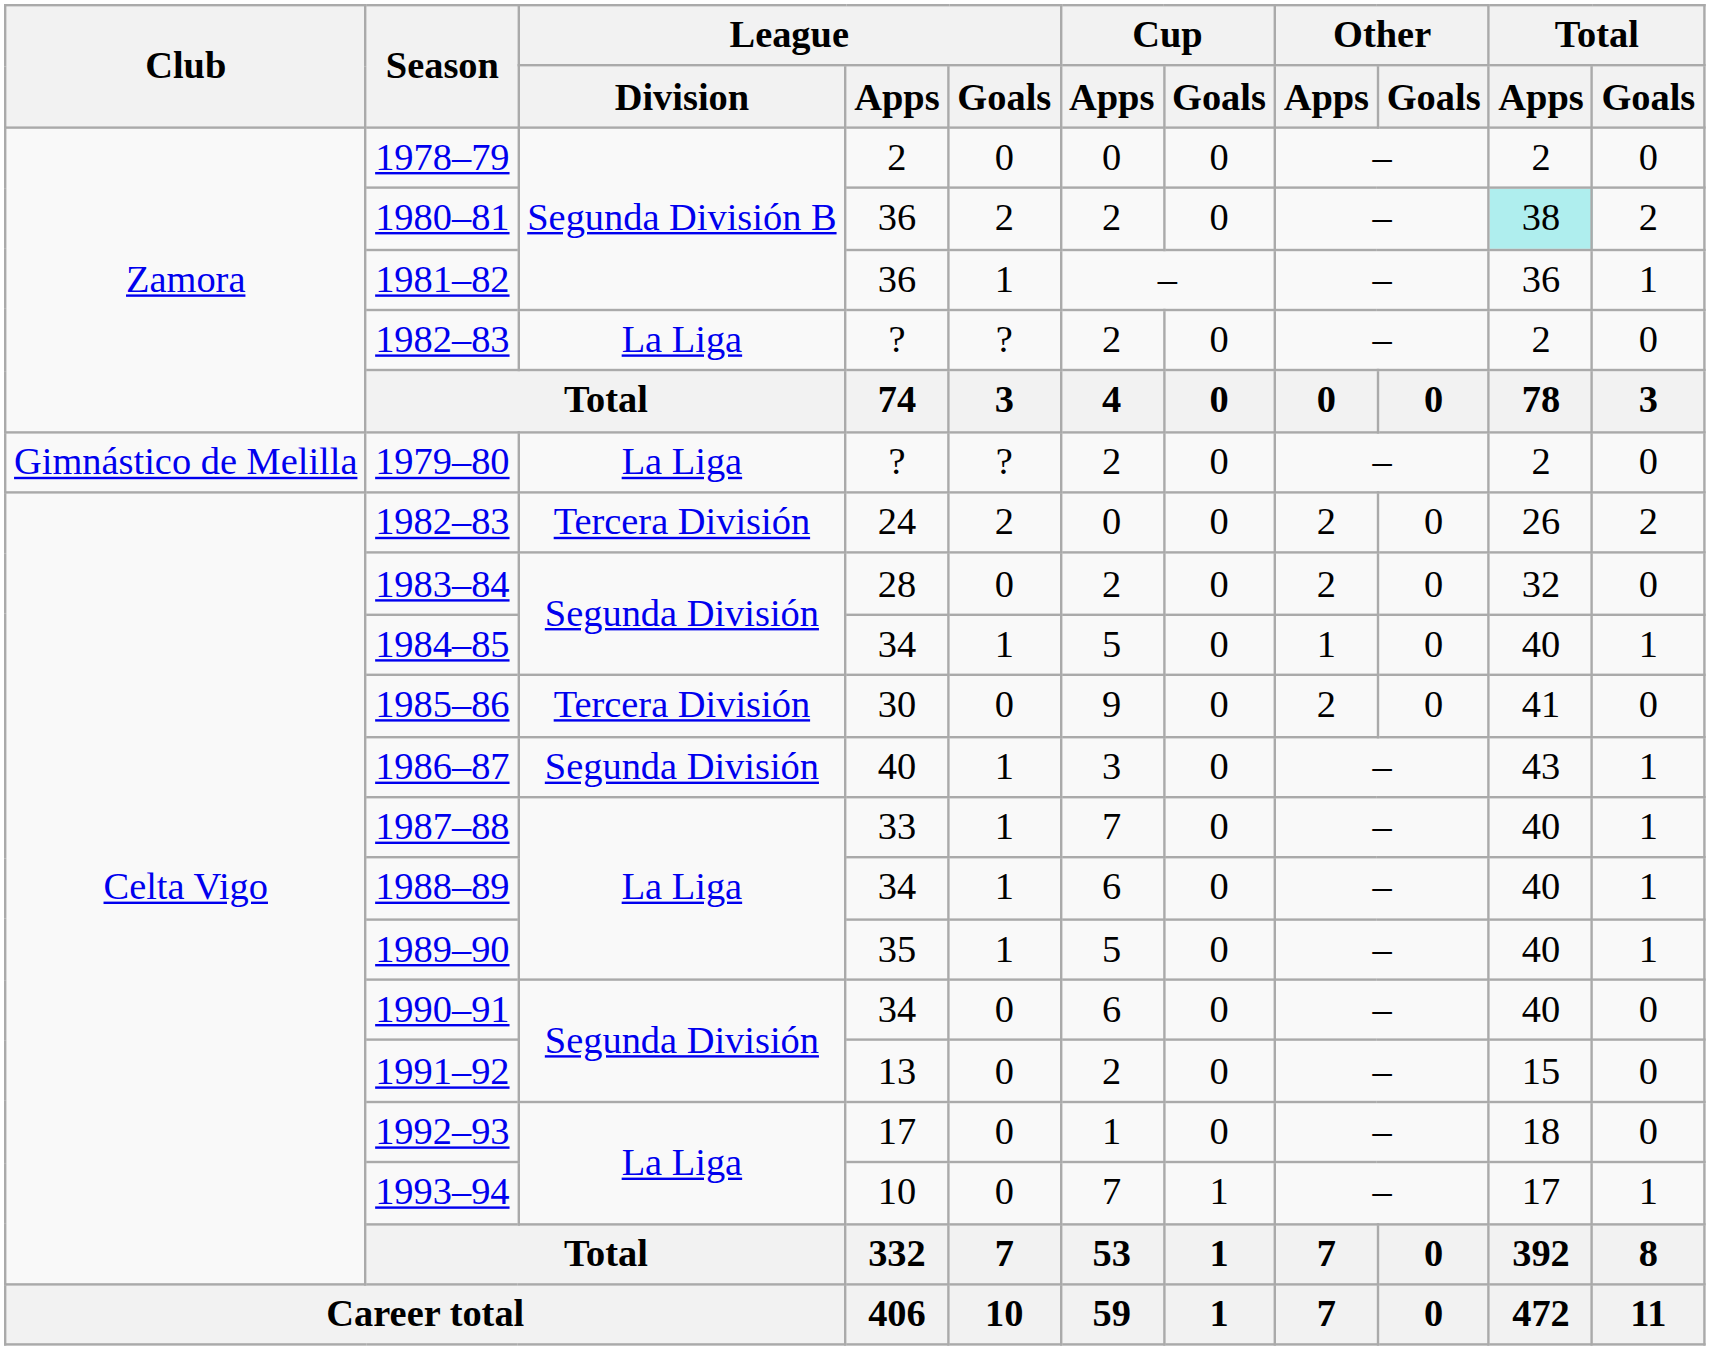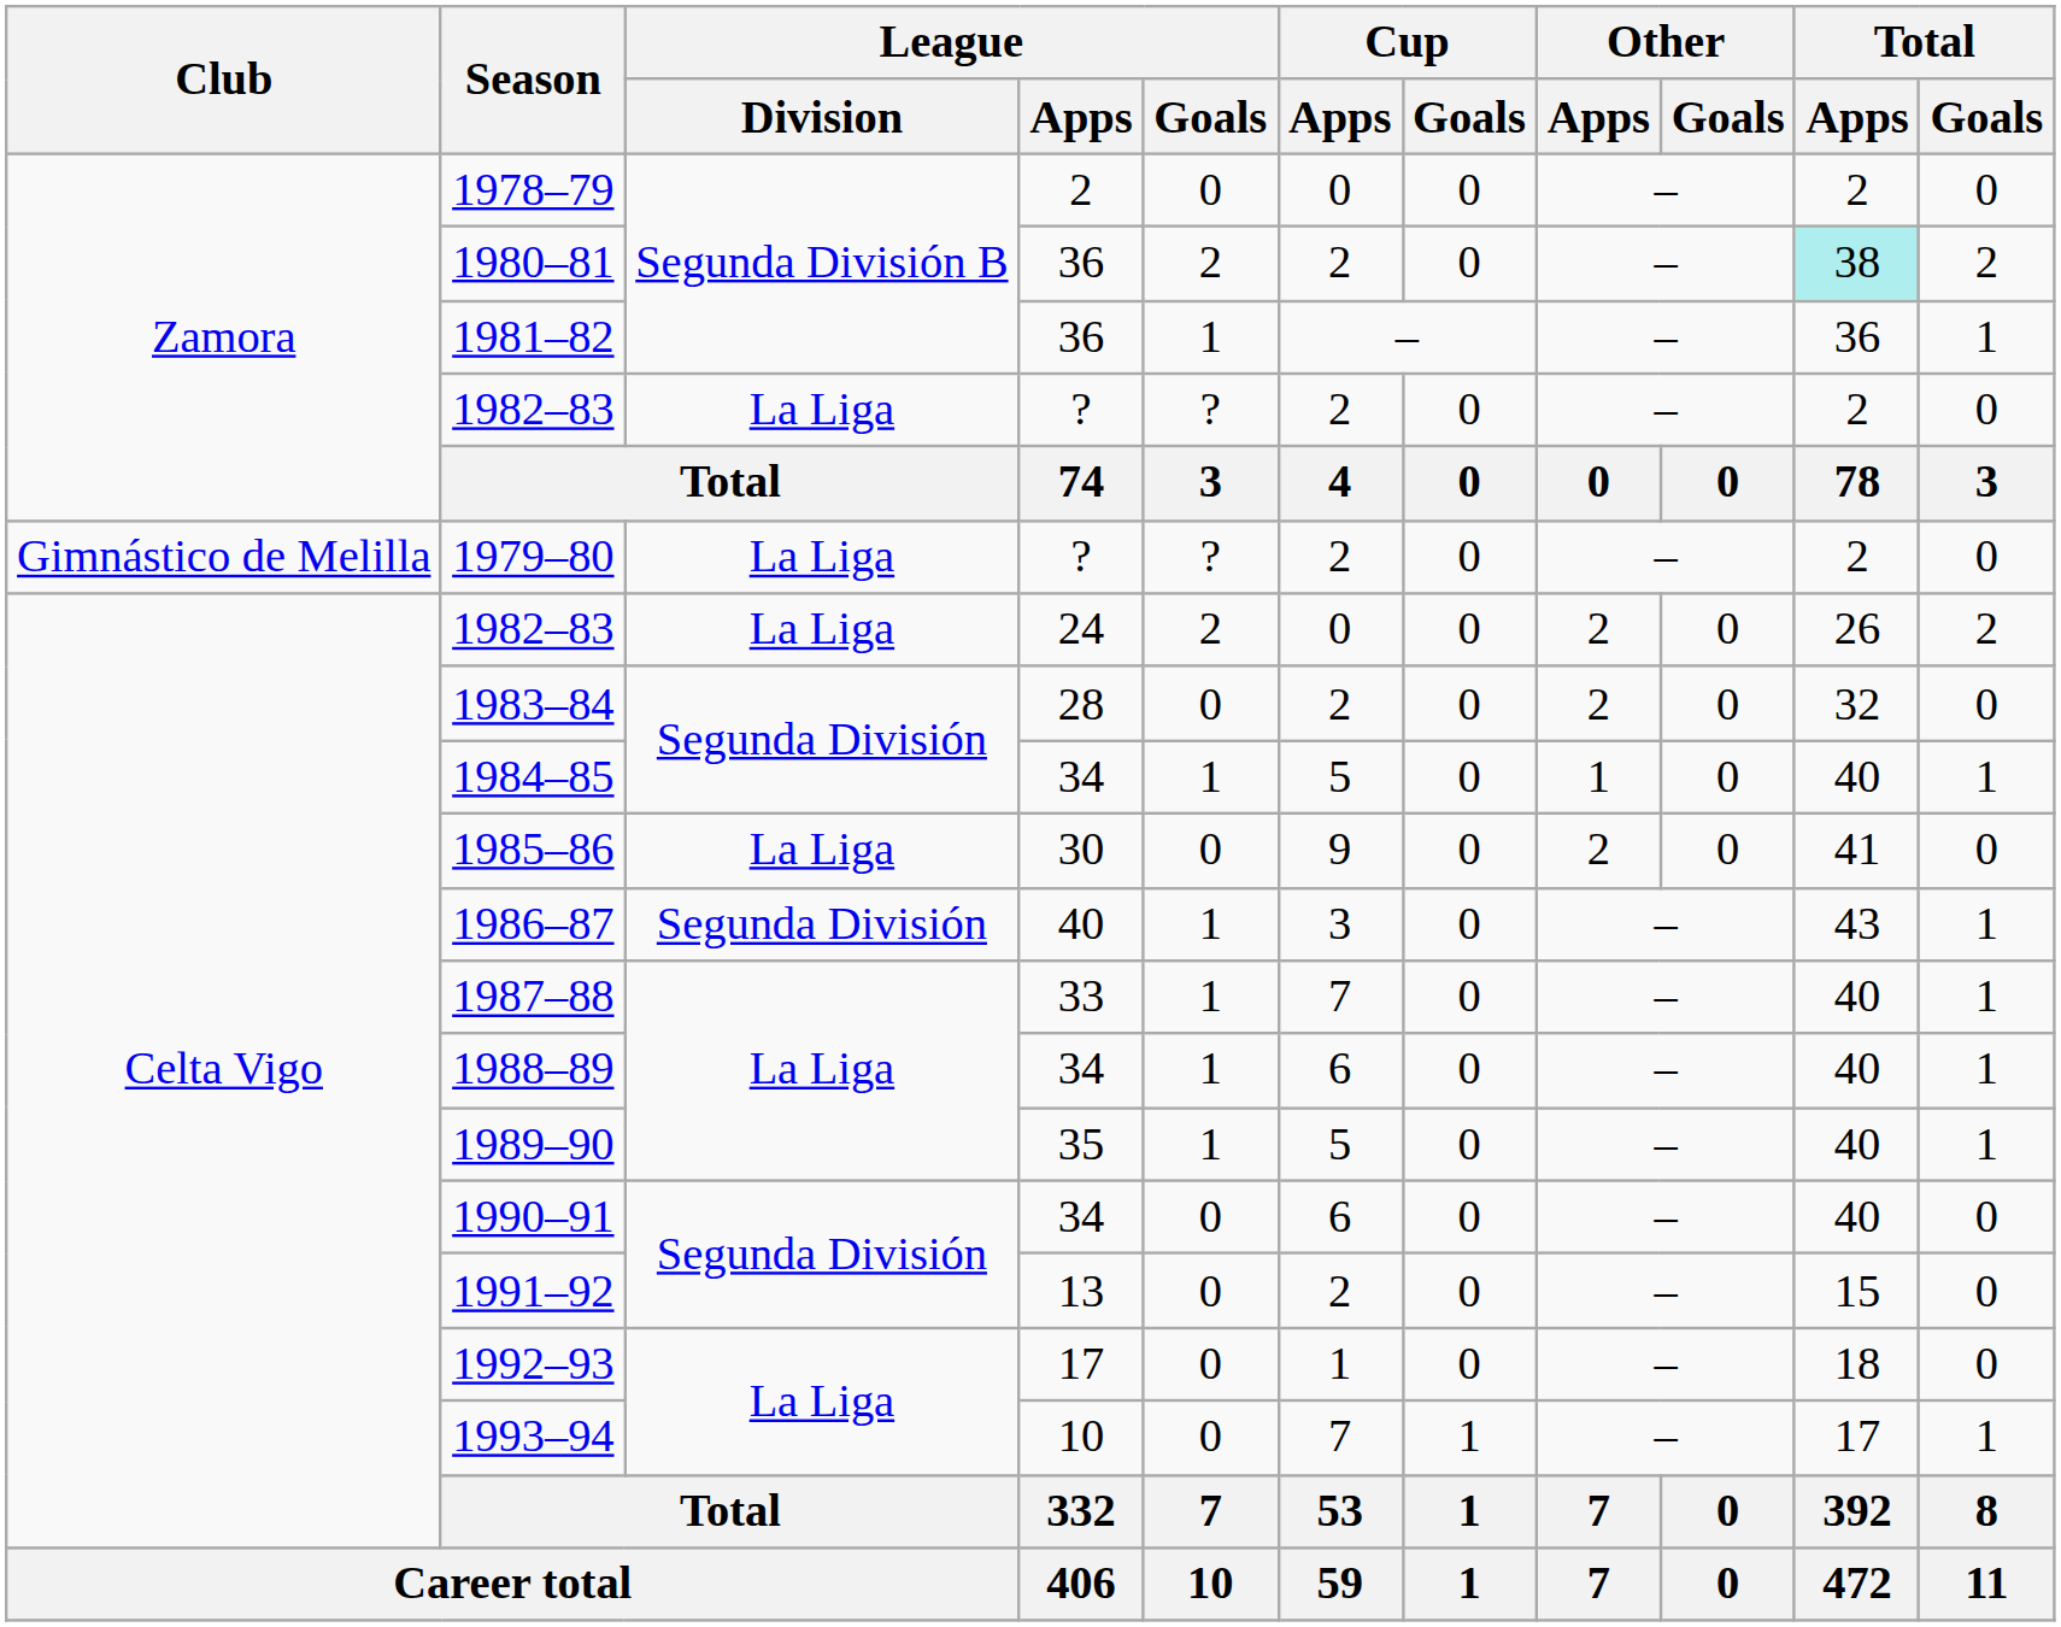 <table class="wikitable" style="text-align: center;">
 <tr>
 <th rowspan="2">Club</th>
 <th rowspan="2">Season</th>
 <th colspan="3">League</th>
 <th colspan="2">Cup</th>
 <th colspan="2">Other</th>
 <th colspan="2">Total</th>
 </tr>
 <tr>
 <th>Division</th>
 <th>Apps</th>
 <th>Goals</th>
 <th>Apps</th>
 <th>Goals</th>
 <th>Apps</th>
 <th>Goals</th>
 <th>Apps</th>
 <th>Goals</th>
 </tr>
 <tr>
 <td rowspan="5" valign="center"><a href='#'>Zamora</a></td>
 <td><a href='#'>1978–79</a></td>
 <td rowspan="3"><a href='#'>Segunda División B</a></td>
 <td>2</td>
 <td>0</td>
 <td>0</td>
 <td>0</td>
 <td colspan="2">–</td>
 <td>2</td>
 <td>0</td>
 </tr>
 <tr>
 <td><a href='#'>1980–81</a></td>
 <td>36</td>
 <td>2</td>
 <td>2</td>
 <td>0</td>
 <td colspan="2">–</td>
 <td style="background: paleturquoise;">38</td>
 <td>2</td>
 </tr>
 <tr>
 <td><a href='#'>1981–82</a></td>
 <td>36</td>
 <td>1</td>
 <td colspan="2">–</td>
 <td colspan="2">–</td>
 <td>36</td>
 <td>1</td>
 </tr>
 <tr>
 <td><a href='#'>1982–83</a></td>
 <td><a href='#'>La Liga</a></td>
 <td>?</td>
 <td>?</td>
 <td>2</td>
 <td>0</td>
 <td colspan="2">–</td>
 <td>2</td>
 <td>0</td>
 </tr>
 <tr>
 <th colspan="2">Total</th>
 <th>74</th>
 <th>3</th>
 <th>4</th>
 <th>0</th>
 <th>0</th>
 <th>0</th>
 <th>78</th>
 <th>3</th>
 </tr>
 <tr>
 <td valign="center"><a href='#'>Gimnástico de Melilla</a></td>
 <td><a href='#'>1979–80</a></td>
 <td><a href='#'>La Liga</a></td>
 <td>?</td>
 <td>?</td>
 <td>2</td>
 <td>0</td>
 <td colspan="2">–</td>
 <td>2</td>
 <td>0</td>
 </tr>
 <tr>
 <td rowspan="13" valign="center"><a href='#'>Celta Vigo</a></td>
 <td><a href='#'>1982–83</a></td>
-<td><a href='#'>Tercera División</a></td>
+<td><a href='#'>La Liga</a></td>
 <td>24</td>
 <td>2</td>
 <td>0</td>
 <td>0</td>
 <td>2</td>
 <td>0</td>
 <td>26</td>
 <td>2</td>
 </tr>
 <tr>
 <td><a href='#'>1983–84</a></td>
 <td rowspan="2"><a href='#'>Segunda División</a></td>
 <td>28</td>
 <td>0</td>
 <td>2</td>
 <td>0</td>
 <td>2</td>
 <td>0</td>
 <td>32</td>
 <td>0</td>
 </tr>
 <tr>
 <td><a href='#'>1984–85</a></td>
 <td>34</td>
 <td>1</td>
 <td>5</td>
 <td>0</td>
 <td>1</td>
 <td>0</td>
 <td>40</td>
 <td>1</td>
 </tr>
 <tr>
 <td><a href='#'>1985–86</a></td>
-<td><a href='#'>Tercera División</a></td>
+<td><a href='#'>La Liga</a></td>
 <td>30</td>
 <td>0</td>
 <td>9</td>
 <td>0</td>
 <td>2</td>
 <td>0</td>
 <td>41</td>
 <td>0</td>
 </tr>
 <tr>
 <td><a href='#'>1986–87</a></td>
 <td><a href='#'>Segunda División</a></td>
 <td>40</td>
 <td>1</td>
 <td>3</td>
 <td>0</td>
 <td colspan="2">–</td>
 <td>43</td>
 <td>1</td>
 </tr>
 <tr>
 <td><a href='#'>1987–88</a></td>
 <td rowspan="3"><a href='#'>La Liga</a></td>
 <td>33</td>
 <td>1</td>
 <td>7</td>
 <td>0</td>
 <td colspan="2">–</td>
 <td>40</td>
 <td>1</td>
 </tr>
 <tr>
 <td><a href='#'>1988–89</a></td>
 <td>34</td>
 <td>1</td>
 <td>6</td>
 <td>0</td>
 <td colspan="2">–</td>
 <td>40</td>
 <td>1</td>
 </tr>
 <tr>
 <td><a href='#'>1989–90</a></td>
 <td>35</td>
 <td>1</td>
 <td>5</td>
 <td>0</td>
 <td colspan="2">–</td>
 <td>40</td>
 <td>1</td>
 </tr>
 <tr>
 <td><a href='#'>1990–91</a></td>
 <td rowspan="2"><a href='#'>Segunda División</a></td>
 <td>34</td>
 <td>0</td>
 <td>6</td>
 <td>0</td>
 <td colspan="2">–</td>
 <td>40</td>
 <td>0</td>
 </tr>
 <tr>
 <td><a href='#'>1991–92</a></td>
 <td>13</td>
 <td>0</td>
 <td>2</td>
 <td>0</td>
 <td colspan="2">–</td>
 <td>15</td>
 <td>0</td>
 </tr>
 <tr>
 <td><a href='#'>1992–93</a></td>
 <td rowspan="2"><a href='#'>La Liga</a></td>
 <td>17</td>
 <td>0</td>
 <td>1</td>
 <td>0</td>
 <td colspan="2">–</td>
 <td>18</td>
 <td>0</td>
 </tr>
 <tr>
 <td><a href='#'>1993–94</a></td>
 <td>10</td>
 <td>0</td>
 <td>7</td>
 <td>1</td>
 <td colspan="2">–</td>
 <td>17</td>
 <td>1</td>
 </tr>
 <tr>
 <th colspan="2">Total</th>
 <th>332</th>
 <th>7</th>
 <th>53</th>
 <th>1</th>
 <th>7</th>
 <th>0</th>
 <th>392</th>
 <th>8</th>
 </tr>
 <tr>
 <th colspan="3">Career total</th>
 <th>406</th>
 <th>10</th>
 <th>59</th>
 <th>1</th>
 <th>7</th>
 <th>0</th>
 <th>472</th>
 <th>11</th>
 </tr>
 </table>
